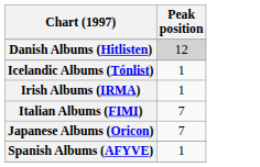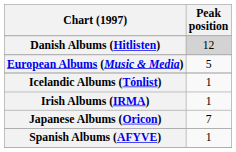 <table class="wikitable sortable plainrowheaders" style="text-align:center">
 <tr>
 <th>Chart (1997)</th>
 <th>Peak<br>position</th>
 </tr>
 <tr>
 </tr>
 <tr>
 </tr>
 <tr>
 </tr>
 <tr>
 </tr>
 <tr>
 </tr>
 <tr>
 <th scope="row">Danish Albums (<a href='#'>Hitlisten</a>)</th>
 <td align="center" style="background: lightgrey;">12</td>
 </tr>
 <tr>
 </tr>
 <tr>
+<th scope="row"><a href='#'>European Albums</a> (<em><a href='#'>Music & Media</a></em>)</th>
+<td align="center">5</td>
+</tr>
+<tr>
 </tr>
 <tr>
 </tr>
 <tr>
 </tr>
 <tr>
 <th scope="row">Icelandic Albums (<a href='#'>Tónlist</a>)</th>
 <td align="center">1</td>
 </tr>
 <tr>
 <th scope="row">Irish Albums (<a href='#'>IRMA</a>)</th>
 <td align="center">1</td>
-</tr>
-<tr>
-<th scope="row">Italian Albums (<a href='#'>FIMI</a>)</th>
-<td align="center">7</td>
 </tr>
 <tr>
 <th scope="row">Japanese Albums (<a href='#'>Oricon</a>)</th>
 <td align="center">7</td>
 </tr>
 <tr>
 </tr>
 <tr>
 </tr>
 <tr>
 <th scope="row">Spanish Albums (<a href='#'>AFYVE</a>)</th>
 <td align="center">1</td>
 </tr>
 <tr>
 </tr>
 <tr>
 </tr>
 <tr>
 </tr>
 <tr>
 </tr>
 </table>
